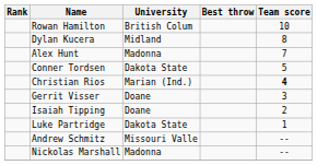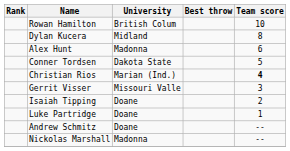 <table class="wikitable sortable" style="text-align:center">
 <tr>
 <th>Rank</th>
 <th>Name</th>
 <th>University</th>
 <th>Best throw</th>
 <th>Team score</th>
 </tr>
 <tr>
 <td></td>
 <td align=left>Rowan Hamilton</td>
 <td align="left">British Colum</td>
 <td><strong></strong></td>
 <td>10</td>
 </tr>
 <tr>
 <td></td>
 <td align=left>Dylan Kucera</td>
 <td align="left">Midland</td>
 <td><strong></strong></td>
 <td>8</td>
 </tr>
 <tr>
 <td></td>
 <td align=left>Alex Hunt</td>
 <td align="left">Madonna</td>
 <td><strong></strong></td>
-<td>7</td>
+<td>6</td>
 </tr>
 <tr>
 <td></td>
 <td align=left>Conner Tordsen</td>
 <td align="left">Dakota State</td>
 <td><strong></strong></td>
 <td>5</td>
 </tr>
 <tr>
 <td></td>
 <td align=left>Christian Rios</td>
 <td align="left">Marian (Ind.)</td>
 <td><strong></strong></td>
 <td><strong>4</strong></td>
 </tr>
 <tr>
 <td></td>
 <td align=left>Gerrit Visser</td>
-<td align="left">Doane</td>
+<td align="left">Missouri Valle</td>
 <td><strong></strong></td>
 <td>3</td>
 </tr>
 <tr>
 <td></td>
 <td align=left>Isaiah Tipping</td>
 <td align="left">Doane</td>
 <td><strong></strong></td>
 <td>2</td>
 </tr>
 <tr>
 <td></td>
 <td align=left>Luke Partridge</td>
-<td align="left">Dakota State</td>
+<td align="left">Doane</td>
 <td><strong></strong></td>
 <td>1</td>
 </tr>
 <tr>
 <td></td>
 <td align=left>Andrew Schmitz</td>
-<td align="left">Missouri Valle</td>
+<td align="left">Doane</td>
 <td><strong></strong></td>
 <td>--</td>
 </tr>
 <tr>
 <td></td>
 <td align=left>Nickolas Marshall</td>
 <td align="left">Madonna</td>
 <td><strong></strong></td>
 <td>--</td>
 </tr>
 <tr>
 </tr>
 </table>
